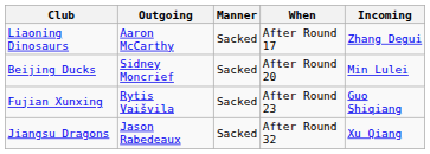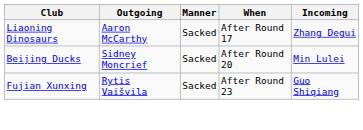 <table class=wikitable width=55%>
 <tr>
 <th>Club</th>
 <th>Outgoing</th>
 <th>Manner</th>
 <th>When</th>
 <th>Incoming</th>
 </tr>
 <tr>
 <td><a href='#'>Liaoning Dinosaurs</a></td>
 <td> <a href='#'>Aaron McCarthy</a></td>
 <td>Sacked</td>
 <td>After Round 17</td>
 <td> <a href='#'>Zhang Degui</a></td>
 </tr>
 <tr>
 <td><a href='#'>Beijing Ducks</a></td>
 <td> <a href='#'>Sidney Moncrief</a></td>
 <td>Sacked</td>
 <td>After Round 20</td>
 <td> <a href='#'>Min Lulei</a></td>
 </tr>
 <tr>
 <td><a href='#'>Fujian Xunxing</a></td>
 <td> <a href='#'>Rytis Vaišvila</a></td>
 <td>Sacked</td>
 <td>After Round 23</td>
 <td> <a href='#'>Guo Shiqiang</a></td>
 </tr>
-<tr>
-<td><a href='#'>Jiangsu Dragons</a></td>
-<td> <a href='#'>Jason Rabedeaux</a></td>
-<td>Sacked</td>
-<td>After Round 32</td>
-<td> <a href='#'>Xu Qiang</a></td>
-</tr>
 </table>
